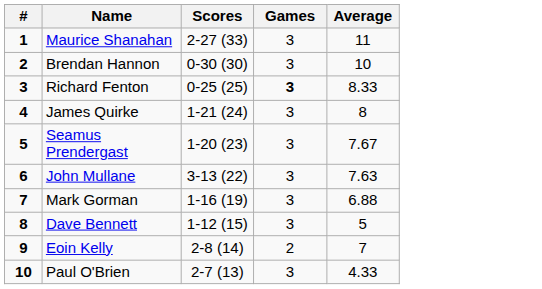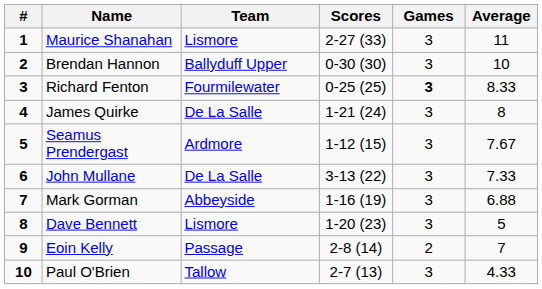 <table class="wikitable" style="text-align: center;">
 <tr>
 <th width=33>#</th>
 <th width=140>Name</th>
+<th width=140>Team</th>
 <th width=70>Scores</th>
 <th width=70>Games</th>
 <th width=70>Average</th>
 </tr>
 <tr>
 <td><strong>1</strong></td>
 <td align="left"><a href='#'>Maurice Shanahan</a></td>
+<td align="left"><a href='#'>Lismore</a></td>
 <td>2-27 (33)</td>
 <td>3</td>
 <td>11</td>
 </tr>
 <tr>
 <td><strong>2</strong></td>
 <td align="left">Brendan Hannon</td>
+<td align="left"><a href='#'>Ballyduff Upper</a></td>
 <td>0-30 (30)</td>
 <td>3</td>
 <td>10</td>
 </tr>
 <tr>
 <td><strong>3</strong></td>
 <td align="left">Richard Fenton</td>
+<td align="left"><a href='#'>Fourmilewater</a></td>
 <td>0-25 (25)</td>
 <td><strong>3</strong></td>
 <td>8.33</td>
 </tr>
 <tr>
 <td><strong>4</strong></td>
 <td align="left">James Quirke</td>
+<td align="left"><a href='#'>De La Salle</a></td>
 <td>1-21 (24)</td>
 <td>3</td>
 <td>8</td>
 </tr>
 <tr>
 <td><strong>5</strong></td>
 <td align="left"><a href='#'>Seamus Prendergast</a></td>
-<td>1-20 (23)</td>
+<td align="left"><a href='#'>Ardmore</a></td>
+<td>1-12 (15)</td>
 <td>3</td>
 <td>7.67</td>
 </tr>
 <tr>
 <td><strong>6</strong></td>
 <td align="left"><a href='#'>John Mullane</a></td>
+<td align="left"><a href='#'>De La Salle</a></td>
 <td>3-13 (22)</td>
 <td>3</td>
-<td>7.63</td>
+<td>7.33</td>
 </tr>
 <tr>
 <td><strong>7</strong></td>
 <td align="left">Mark Gorman</td>
+<td align="left"><a href='#'>Abbeyside</a></td>
 <td>1-16 (19)</td>
 <td>3</td>
 <td>6.88</td>
 </tr>
 <tr>
 <td><strong>8</strong></td>
 <td align="left"><a href='#'>Dave Bennett</a></td>
-<td>1-12 (15)</td>
+<td align="left"><a href='#'>Lismore</a></td>
+<td>1-20 (23)</td>
 <td>3</td>
 <td>5</td>
 </tr>
 <tr>
 <td><strong>9</strong></td>
 <td align="left"><a href='#'>Eoin Kelly</a></td>
+<td align="left"><a href='#'>Passage</a></td>
 <td>2-8 (14)</td>
 <td>2</td>
 <td>7</td>
 </tr>
 <tr>
 <td><strong>10</strong></td>
 <td align="left">Paul O'Brien</td>
+<td align="left"><a href='#'>Tallow</a></td>
 <td>2-7 (13)</td>
 <td>3</td>
 <td>4.33</td>
 </tr>
 </table>
